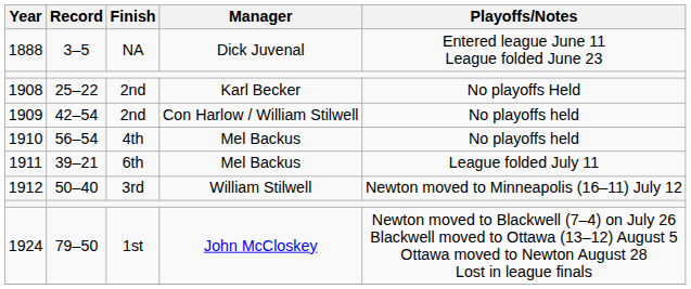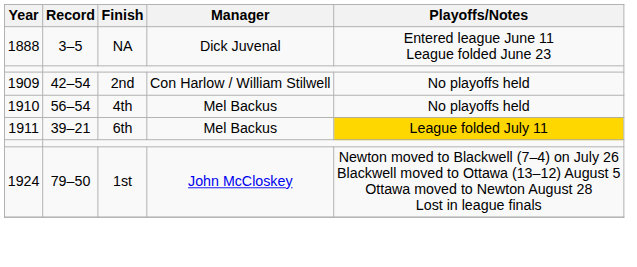 <table class="wikitable" style="text-align:center">
 <tr>
 <th>Year</th>
 <th>Record</th>
 <th>Finish</th>
 <th>Manager</th>
 <th>Playoffs/Notes</th>
 </tr>
 <tr align=center>
 <td>1888</td>
 <td>3–5</td>
 <td>NA</td>
 <td>Dick Juvenal</td>
 <td>Entered league June 11<br>League folded June 23</td>
 </tr>
 <tr align=center>
 <td></td>
-</tr>
-<tr align=center>
-<td>1908</td>
-<td>25–22</td>
-<td>2nd</td>
-<td>Karl Becker</td>
-<td>No playoffs Held</td>
 </tr>
 <tr align=center>
 <td>1909</td>
 <td>42–54</td>
 <td>2nd</td>
 <td>Con Harlow / William Stilwell</td>
 <td>No playoffs held</td>
 </tr>
 <tr align=center>
 <td>1910</td>
 <td>56–54</td>
 <td>4th</td>
 <td>Mel Backus</td>
 <td>No playoffs held</td>
 </tr>
 <tr align=center>
 <td>1911</td>
 <td>39–21</td>
 <td>6th</td>
 <td>Mel Backus</td>
-<td>League folded July 11</td>
-</tr>
-<tr align=center>
-<td>1912</td>
-<td>50–40</td>
-<td>3rd</td>
-<td>William Stilwell</td>
-<td>Newton moved to Minneapolis (16–11) July 12</td>
+<td style="background: gold;">League folded July 11</td>
 </tr>
 <tr align=center>
 <td></td>
 </tr>
 <tr align=center>
 <td>1924</td>
 <td>79–50</td>
 <td>1st</td>
 <td><a href='#'>John McCloskey</a></td>
 <td>Newton moved to Blackwell (7–4) on July 26<br>Blackwell moved to Ottawa (13–12) August 5<br>Ottawa moved to Newton August 28<br>Lost in league finals</td>
 </tr>
 <tr align=center>
 </tr>
 </table>
